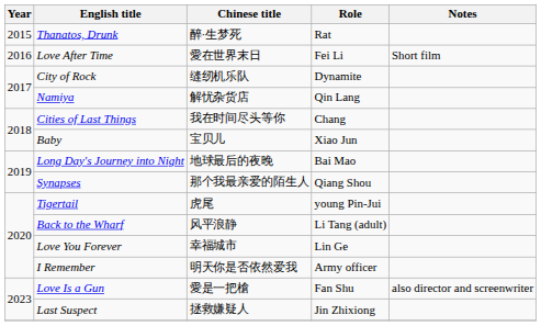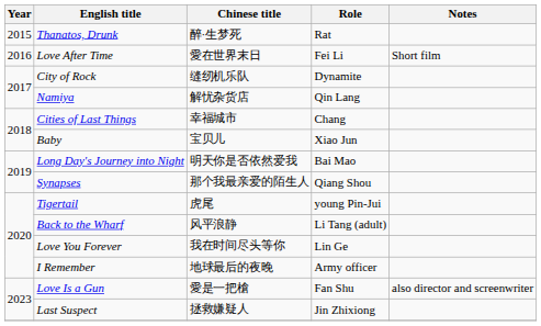 <table class="wikitable sortable">
 <tr>
 <th>Year</th>
 <th>English title</th>
 <th>Chinese title</th>
 <th>Role</th>
 <th class="unsortable">Notes</th>
 </tr>
 <tr>
 <td>2015</td>
 <td><em><a href='#'>Thanatos, Drunk</a></em></td>
 <td>醉·生梦死</td>
 <td>Rat</td>
 <td></td>
 </tr>
 <tr>
 <td>2016</td>
 <td><em>Love After Time</em></td>
 <td>愛在世界末日</td>
 <td>Fei Li</td>
 <td>Short film</td>
 </tr>
 <tr>
 <td rowspan=2>2017</td>
 <td><em>City of Rock</em></td>
 <td>缝纫机乐队</td>
 <td>Dynamite</td>
 <td></td>
 </tr>
 <tr>
 <td><em><a href='#'>Namiya</a></em></td>
 <td>解忧杂货店</td>
 <td>Qin Lang</td>
 <td></td>
 </tr>
 <tr>
 <td rowspan=2>2018</td>
 <td><em><a href='#'>Cities of Last Things</a></em></td>
-<td>我在时间尽头等你</td>
+<td>幸福城市</td>
 <td>Chang</td>
 <td></td>
 </tr>
 <tr>
 <td><em>Baby</em></td>
 <td>宝贝儿</td>
 <td>Xiao Jun</td>
 <td></td>
 </tr>
 <tr>
 <td rowspan=2>2019</td>
 <td><em><a href='#'>Long Day's Journey into Night</a></em></td>
-<td>地球最后的夜晚</td>
+<td>明天你是否依然爱我</td>
 <td>Bai Mao</td>
 <td></td>
 </tr>
 <tr>
 <td><em><a href='#'>Synapses</a></em></td>
 <td>那个我最亲爱的陌生人</td>
 <td>Qiang Shou</td>
 <td></td>
 </tr>
 <tr>
 <td rowspan=4>2020</td>
 <td><em><a href='#'>Tigertail</a></em></td>
 <td>虎尾</td>
 <td>young Pin-Jui</td>
 <td></td>
 </tr>
 <tr>
 <td><em><a href='#'>Back to the Wharf</a></em></td>
 <td>风平浪静</td>
 <td>Li Tang (adult)</td>
 <td></td>
 </tr>
 <tr>
 <td><em>Love You Forever </em></td>
-<td>幸福城市</td>
+<td>我在时间尽头等你</td>
 <td>Lin Ge</td>
 <td></td>
 </tr>
 <tr>
 <td><em>I Remember</em></td>
-<td>明天你是否依然爱我</td>
+<td>地球最后的夜晚</td>
 <td>Army officer</td>
 <td></td>
 </tr>
 <tr>
 <td rowspan=2>2023</td>
 <td><em><a href='#'>Love Is a Gun</a></em></td>
 <td>愛是一把槍</td>
 <td>Fan Shu</td>
 <td>also director and screenwriter</td>
 </tr>
 <tr>
 <td><em>Last Suspect</em></td>
 <td>拯救嫌疑人</td>
 <td>Jin Zhixiong</td>
 <td></td>
 </tr>
 <tr>
 </tr>
 </table>
